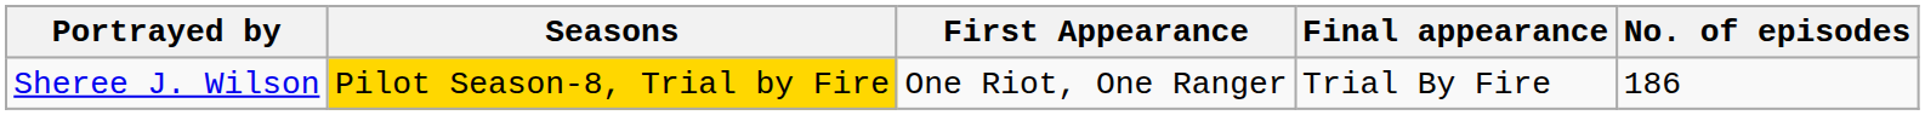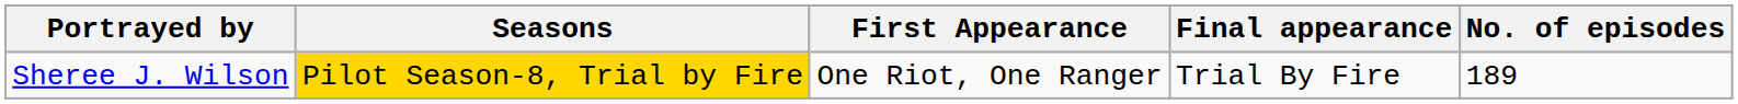 <table class="wikitable" style="text-align:justify;">
 <tr>
 <th>Portrayed by</th>
 <th>Seasons</th>
 <th>First Appearance</th>
 <th>Final appearance</th>
 <th>No. of episodes</th>
 </tr>
 <tr>
 <td><a href='#'>Sheree J. Wilson</a></td>
 <td style="background: gold;">Pilot Season-8, Trial by Fire</td>
 <td>One Riot, One Ranger</td>
 <td>Trial By Fire</td>
-<td>186</td>
+<td>189</td>
 </tr>
 </table>
